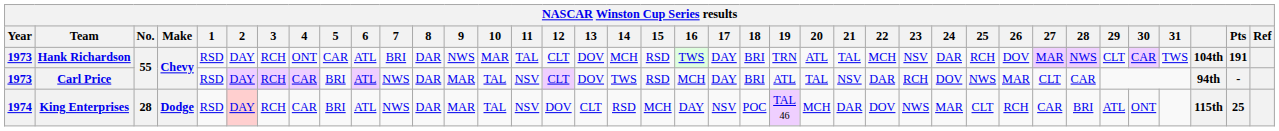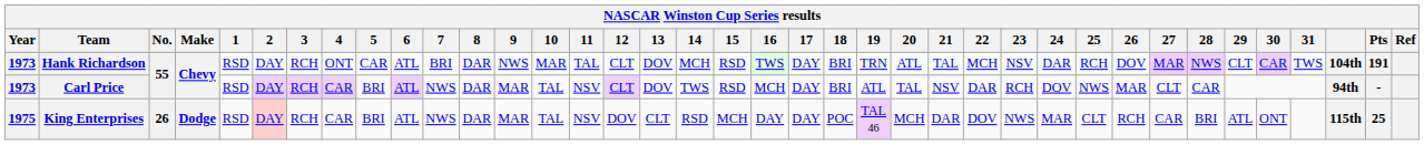 <table class="wikitable" style="text-align:center; font-size:75%">
 <tr>
 <th colspan=40><a href='#'>NASCAR</a> <a href='#'>Winston Cup Series</a> results</th>
 </tr>
 <tr>
 <th>Year</th>
 <th>Team</th>
 <th>No.</th>
 <th>Make</th>
 <th>1</th>
 <th>2</th>
 <th>3</th>
 <th>4</th>
 <th>5</th>
 <th>6</th>
 <th>7</th>
 <th>8</th>
 <th>9</th>
 <th>10</th>
 <th>11</th>
 <th>12</th>
 <th>13</th>
 <th>14</th>
 <th>15</th>
 <th>16</th>
 <th>17</th>
 <th>18</th>
 <th>19</th>
 <th>20</th>
 <th>21</th>
 <th>22</th>
 <th>23</th>
 <th>24</th>
 <th>25</th>
 <th>26</th>
 <th>27</th>
 <th>28</th>
 <th>29</th>
 <th>30</th>
 <th>31</th>
 <th></th>
 <th>Pts</th>
 <th>Ref</th>
 </tr>
 <tr>
 <th><a href='#'>1973</a></th>
 <th><a href='#'>Hank Richardson</a></th>
 <th rowspan=2>55</th>
 <th rowspan=2><a href='#'>Chevy</a></th>
 <td><a href='#'>RSD</a></td>
 <td><a href='#'>DAY</a></td>
 <td><a href='#'>RCH</a></td>
 <td><a href='#'>ONT</a></td>
 <td><a href='#'>CAR</a></td>
 <td><a href='#'>ATL</a></td>
 <td><a href='#'>BRI</a></td>
 <td><a href='#'>DAR</a></td>
 <td><a href='#'>NWS</a></td>
 <td><a href='#'>MAR</a></td>
 <td><a href='#'>TAL</a></td>
 <td><a href='#'>CLT</a></td>
 <td><a href='#'>DOV</a></td>
 <td><a href='#'>MCH</a></td>
 <td><a href='#'>RSD</a></td>
 <td style="background:#DFFFDF;"><a href='#'>TWS</a><br></td>
 <td><a href='#'>DAY</a></td>
 <td><a href='#'>BRI</a></td>
 <td><a href='#'>TRN</a></td>
 <td><a href='#'>ATL</a></td>
 <td><a href='#'>TAL</a></td>
 <td><a href='#'>MCH</a></td>
 <td><a href='#'>NSV</a></td>
 <td><a href='#'>DAR</a></td>
 <td><a href='#'>RCH</a></td>
 <td><a href='#'>DOV</a></td>
 <td style="background:#EFCFFF;"><a href='#'>MAR</a><br></td>
 <td style="background:#EFCFFF;"><a href='#'>NWS</a><br></td>
 <td><a href='#'>CLT</a></td>
 <td style="background:#EFCFFF;"><a href='#'>CAR</a><br></td>
 <td><a href='#'>TWS</a></td>
 <th>104th</th>
 <th>191</th>
 <th></th>
 </tr>
 <tr>
 <th><a href='#'>1973</a></th>
 <th><a href='#'>Carl Price</a></th>
 <td><a href='#'>RSD</a></td>
 <td style="background:#EFCFFF;"><a href='#'>DAY</a><br></td>
 <td style="background:#EFCFFF;"><a href='#'>RCH</a><br></td>
 <td style="background:#EFCFFF;"><a href='#'>CAR</a><br></td>
 <td><a href='#'>BRI</a></td>
 <td style="background:#EFCFFF;"><a href='#'>ATL</a><br></td>
 <td><a href='#'>NWS</a></td>
 <td><a href='#'>DAR</a></td>
 <td><a href='#'>MAR</a></td>
 <td><a href='#'>TAL</a></td>
 <td><a href='#'>NSV</a></td>
 <td style="background:#EFCFFF;"><a href='#'>CLT</a><br></td>
 <td><a href='#'>DOV</a></td>
 <td><a href='#'>TWS</a></td>
 <td><a href='#'>RSD</a></td>
 <td><a href='#'>MCH</a></td>
 <td><a href='#'>DAY</a></td>
 <td><a href='#'>BRI</a></td>
 <td><a href='#'>ATL</a></td>
 <td><a href='#'>TAL</a></td>
 <td><a href='#'>NSV</a></td>
 <td><a href='#'>DAR</a></td>
 <td><a href='#'>RCH</a></td>
 <td><a href='#'>DOV</a></td>
 <td><a href='#'>NWS</a></td>
 <td><a href='#'>MAR</a></td>
 <td><a href='#'>CLT</a></td>
 <td><a href='#'>CAR</a></td>
 <td colspan=3></td>
 <th>94th</th>
 <th>-</th>
 <th></th>
 </tr>
 <tr>
-<th><a href='#'>1974</a></th>
+<th><a href='#'>1975</a></th>
 <th><a href='#'>King Enterprises</a></th>
-<th>28</th>
+<th>26</th>
 <th><a href='#'>Dodge</a></th>
 <td><a href='#'>RSD</a></td>
 <td style="background:#FFCFCF;"><a href='#'>DAY</a><br></td>
 <td><a href='#'>RCH</a></td>
 <td><a href='#'>CAR</a></td>
 <td><a href='#'>BRI</a></td>
 <td><a href='#'>ATL</a></td>
 <td><a href='#'>NWS</a></td>
 <td><a href='#'>DAR</a></td>
 <td><a href='#'>MAR</a></td>
 <td><a href='#'>TAL</a></td>
 <td><a href='#'>NSV</a></td>
 <td><a href='#'>DOV</a></td>
 <td><a href='#'>CLT</a></td>
 <td><a href='#'>RSD</a></td>
 <td><a href='#'>MCH</a></td>
 <td><a href='#'>DAY</a></td>
-<td><a href='#'>NSV</a></td>
+<td><a href='#'>DAY</a></td>
 <td><a href='#'>POC</a></td>
 <td style="background:#EFCFFF;"><a href='#'>TAL</a><br><small>46</small></td>
 <td><a href='#'>MCH</a></td>
 <td><a href='#'>DAR</a></td>
 <td><a href='#'>DOV</a></td>
 <td><a href='#'>NWS</a></td>
 <td><a href='#'>MAR</a></td>
 <td><a href='#'>CLT</a></td>
 <td><a href='#'>RCH</a></td>
 <td><a href='#'>CAR</a></td>
 <td><a href='#'>BRI</a></td>
 <td><a href='#'>ATL</a></td>
 <td><a href='#'>ONT</a></td>
 <td></td>
 <th>115th</th>
 <th>25</th>
 <th></th>
 </tr>
 </table>
